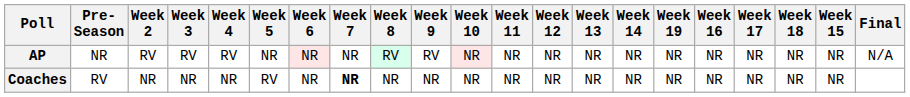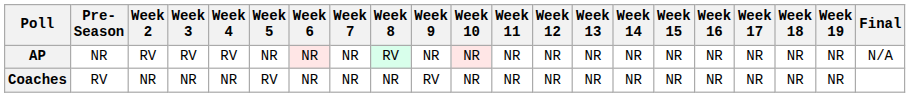 <table class="wikitable" style="white-space:nowrap;font-size:90%">
 <tr>
 <th>Poll</th>
 <th>Pre-<br>Season</th>
 <th>Week<br>2</th>
 <th>Week<br>3</th>
 <th>Week<br>4</th>
 <th>Week<br>5</th>
 <th>Week<br>6</th>
 <th>Week<br>7</th>
 <th>Week<br>8</th>
 <th>Week<br>9</th>
 <th>Week<br>10</th>
 <th>Week<br>11</th>
 <th>Week<br>12</th>
 <th>Week<br>13</th>
 <th>Week<br>14</th>
-<th>Week<br>19</th>
+<th>Week<br>15</th>
 <th>Week<br>16</th>
 <th>Week<br>17</th>
 <th>Week<br>18</th>
-<th>Week<br>15</th>
+<th>Week<br>19</th>
 <th>Final</th>
 </tr>
 <tr style="text-align:center;">
 <th>AP</th>
 <td style="background:#FFF;">NR</td>
 <td style="background:#FFF;">RV</td>
 <td style="background:#FFF;">RV</td>
 <td style="background:#FFF;">RV</td>
 <td style="background:#FFF;">NR</td>
 <td style="background:#FFE6E6;">NR</td>
 <td style="background:#FFF;">NR</td>
 <td style="background:#D8FFEB;">RV</td>
-<td style="background:#FFF;">RV</td>
+<td style="background:#FFF;">NR</td>
 <td style="background:#FFE6E6;">NR</td>
 <td style="background:#FFF;">NR</td>
 <td style="background:#FFF;">NR</td>
 <td style="background:#FFF;">NR</td>
 <td style="background:#FFF;">NR</td>
 <td style="background:#FFF;">NR</td>
 <td style="background:#FFF;">NR</td>
 <td style="background:#FFF;">NR</td>
 <td style="background:#FFF;">NR</td>
 <td style="background:#FFF;">NR</td>
 <td style="background:#FFF;">N/A</td>
 </tr>
 <tr style="text-align:center;">
 <th>Coaches</th>
 <td style="background:#FFF;">RV</td>
 <td style="background:#FFF;">NR</td>
 <td style="background:#FFF;">NR</td>
 <td style="background:#FFF;">NR</td>
 <td style="background:#FFF;">RV</td>
 <td style="background:#FFF;">NR</td>
-<td style="background:#FFF;"><strong>NR</strong></td>
 <td style="background:#FFF;">NR</td>
 <td style="background:#FFF;">NR</td>
+<td style="background:#FFF;">RV</td>
 <td style="background:#FFF;">NR</td>
 <td style="background:#FFF;">NR</td>
 <td style="background:#FFF;">NR</td>
 <td style="background:#FFF;">NR</td>
 <td style="background:#FFF;">NR</td>
 <td style="background:#FFF;">NR</td>
 <td style="background:#FFF;">NR</td>
 <td style="background:#FFF;">NR</td>
 <td style="background:#FFF;">NR</td>
 <td style="background:#FFF;">NR</td>
 <td style="background:#FFF;"></td>
 </tr>
 </table>
